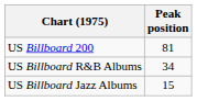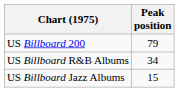 <table class="wikitable sortable">
 <tr>
 <th>Chart (1975)</th>
 <th>Peak<br>position</th>
 </tr>
 <tr>
 <td>US <a href='#'><em>Billboard</em> 200</a></td>
-<td align="center">81</td>
+<td align="center">79</td>
 </tr>
 <tr>
 <td>US <em>Billboard</em> R&B Albums</td>
 <td align="center">34</td>
 </tr>
 <tr>
 <td>US <em>Billboard</em> Jazz Albums</td>
 <td align="center">15</td>
 </tr>
 </table>
